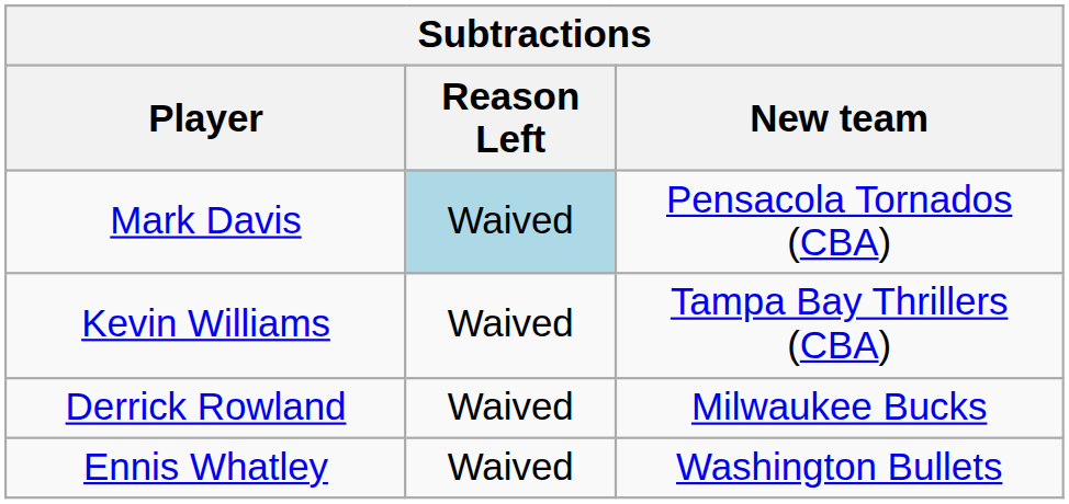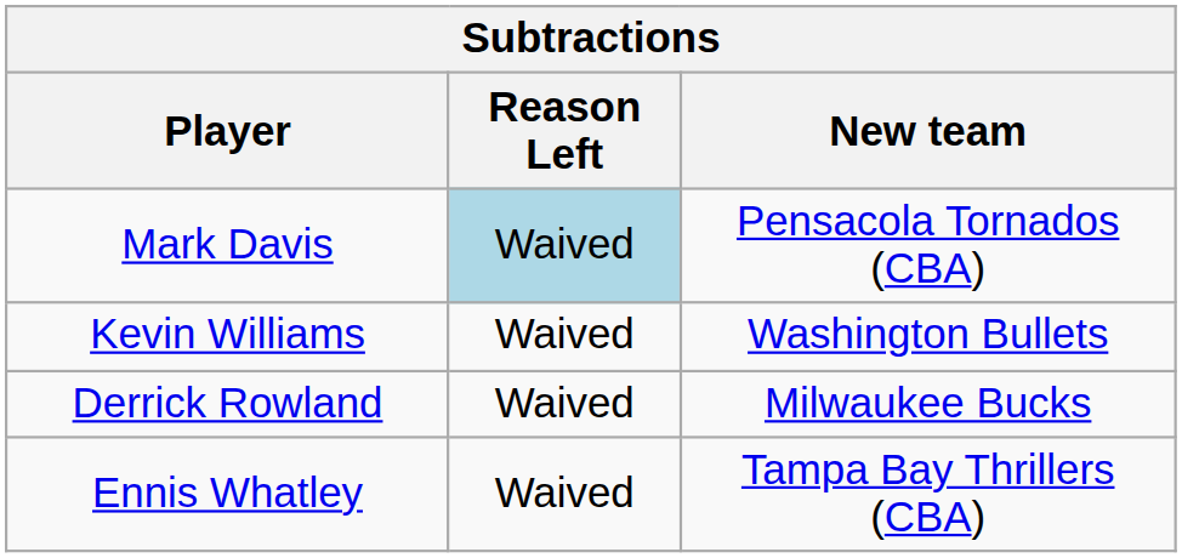 <table class="wikitable" style="text-align:center">
 <tr>
 <th colspan=3>Subtractions</th>
 </tr>
 <tr>
 <th style="width:160px">Player</th>
 <th style="width:80px">Reason Left</th>
 <th style="width:180px">New team</th>
 </tr>
 <tr>
 <td><a href='#'>Mark Davis</a></td>
 <td style="background: lightblue;">Waived</td>
 <td><a href='#'>Pensacola Tornados</a> (<a href='#'>CBA</a>)</td>
 </tr>
 <tr>
 <td><a href='#'>Kevin Williams</a></td>
 <td>Waived</td>
-<td><a href='#'>Tampa Bay Thrillers</a> (<a href='#'>CBA</a>)</td>
+<td><a href='#'>Washington Bullets</a></td>
 </tr>
 <tr>
 <td><a href='#'>Derrick Rowland</a></td>
 <td>Waived</td>
 <td><a href='#'>Milwaukee Bucks</a></td>
 </tr>
 <tr>
 <td><a href='#'>Ennis Whatley</a></td>
 <td>Waived</td>
-<td><a href='#'>Washington Bullets</a></td>
+<td><a href='#'>Tampa Bay Thrillers</a> (<a href='#'>CBA</a>)</td>
 </tr>
 </table>
